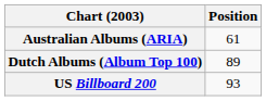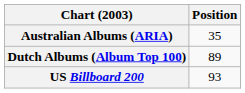 <table class="wikitable plainrowheaders sortable">
 <tr>
 <th scope="col">Chart (2003)</th>
 <th scope="col">Position</th>
 </tr>
 <tr>
 <th scope="row">Australian Albums (<a href='#'>ARIA</a>)</th>
-<td align="center">61</td>
+<td align="center">35</td>
 </tr>
 <tr>
 <th scope="row">Dutch Albums (<a href='#'>Album Top 100</a>)</th>
 <td align="center">89</td>
 </tr>
 <tr>
 <th scope="row">US <em><a href='#'>Billboard 200</a></em></th>
 <td align="center">93</td>
 </tr>
 </table>
